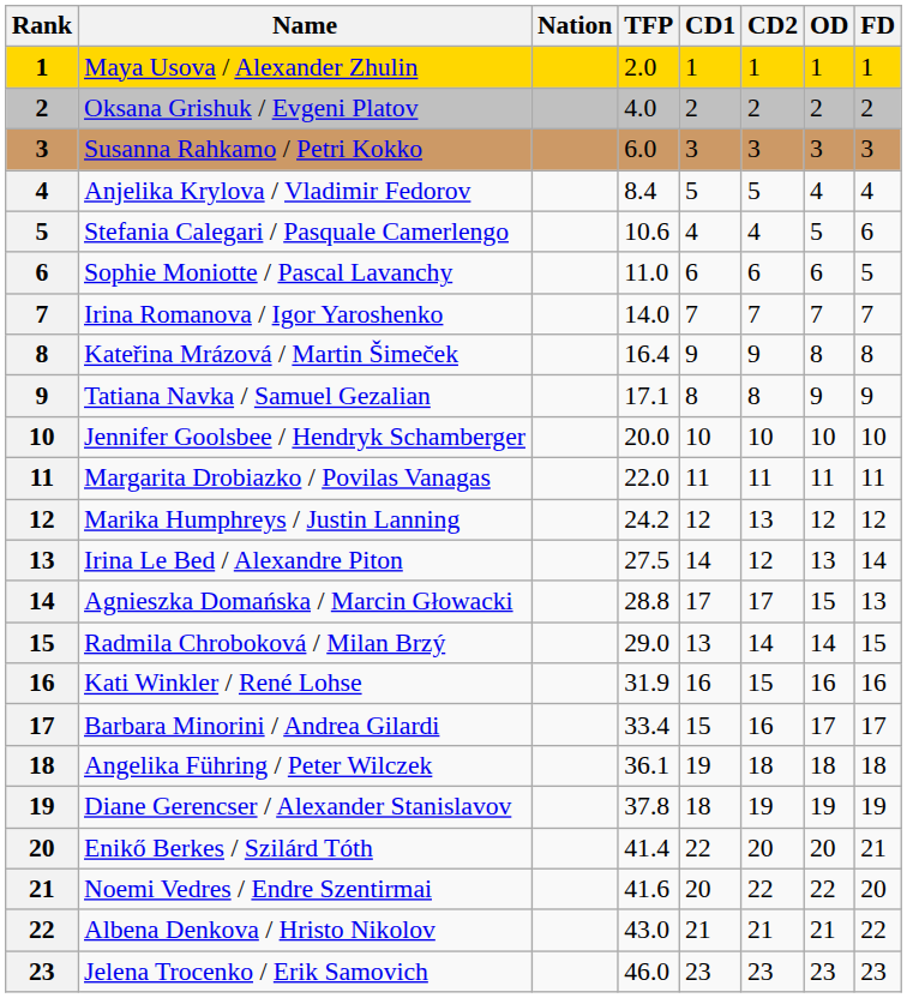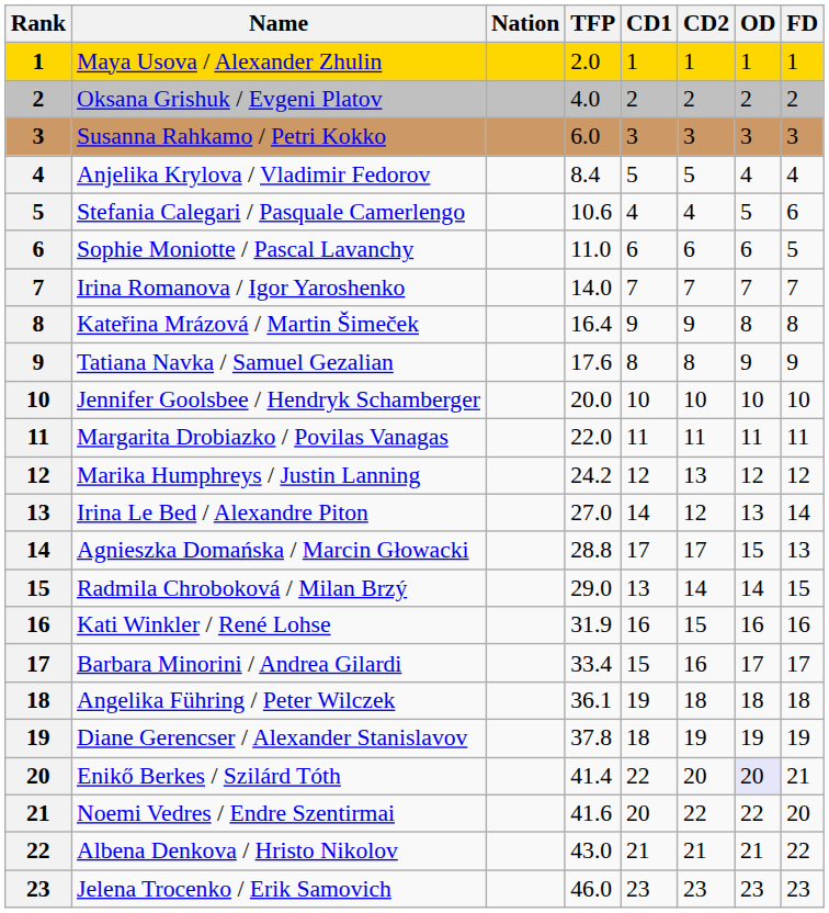 <table class="wikitable">
 <tr>
 <th>Rank</th>
 <th>Name</th>
 <th>Nation</th>
 <th>TFP</th>
 <th>CD1</th>
 <th>CD2</th>
 <th>OD</th>
 <th>FD</th>
 </tr>
 <tr bgcolor="gold">
 <td align="center"><strong>1</strong></td>
 <td><a href='#'>Maya Usova</a> / <a href='#'>Alexander Zhulin</a></td>
 <td></td>
 <td>2.0</td>
 <td>1</td>
 <td>1</td>
 <td>1</td>
 <td>1</td>
 </tr>
 <tr bgcolor="silver">
 <td align="center"><strong>2</strong></td>
 <td><a href='#'>Oksana Grishuk</a> / <a href='#'>Evgeni Platov</a></td>
 <td></td>
 <td>4.0</td>
 <td>2</td>
 <td>2</td>
 <td>2</td>
 <td>2</td>
 </tr>
 <tr bgcolor="cc9966">
 <td align="center"><strong>3</strong></td>
 <td><a href='#'>Susanna Rahkamo</a> / <a href='#'>Petri Kokko</a></td>
 <td></td>
 <td>6.0</td>
 <td>3</td>
 <td>3</td>
 <td>3</td>
 <td>3</td>
 </tr>
 <tr>
 <th>4</th>
 <td><a href='#'>Anjelika Krylova</a> / <a href='#'>Vladimir Fedorov</a></td>
 <td></td>
 <td>8.4</td>
 <td>5</td>
 <td>5</td>
 <td>4</td>
 <td>4</td>
 </tr>
 <tr>
 <th>5</th>
 <td><a href='#'>Stefania Calegari</a> / <a href='#'>Pasquale Camerlengo</a></td>
 <td></td>
 <td>10.6</td>
 <td>4</td>
 <td>4</td>
 <td>5</td>
 <td>6</td>
 </tr>
 <tr>
 <th>6</th>
 <td><a href='#'>Sophie Moniotte</a> / <a href='#'>Pascal Lavanchy</a></td>
 <td></td>
 <td>11.0</td>
 <td>6</td>
 <td>6</td>
 <td>6</td>
 <td>5</td>
 </tr>
 <tr>
 <th>7</th>
 <td><a href='#'>Irina Romanova</a> / <a href='#'>Igor Yaroshenko</a></td>
 <td></td>
 <td>14.0</td>
 <td>7</td>
 <td>7</td>
 <td>7</td>
 <td>7</td>
 </tr>
 <tr>
 <th>8</th>
 <td><a href='#'>Kateřina Mrázová</a> / <a href='#'>Martin Šimeček</a></td>
 <td></td>
 <td>16.4</td>
 <td>9</td>
 <td>9</td>
 <td>8</td>
 <td>8</td>
 </tr>
 <tr>
 <th>9</th>
 <td><a href='#'>Tatiana Navka</a> / <a href='#'>Samuel Gezalian</a></td>
 <td></td>
-<td>17.1</td>
+<td>17.6</td>
 <td>8</td>
 <td>8</td>
 <td>9</td>
 <td>9</td>
 </tr>
 <tr>
 <th>10</th>
 <td><a href='#'>Jennifer Goolsbee</a> / <a href='#'>Hendryk Schamberger</a></td>
 <td></td>
 <td>20.0</td>
 <td>10</td>
 <td>10</td>
 <td>10</td>
 <td>10</td>
 </tr>
 <tr>
 <th>11</th>
 <td><a href='#'>Margarita Drobiazko</a> / <a href='#'>Povilas Vanagas</a></td>
 <td></td>
 <td>22.0</td>
 <td>11</td>
 <td>11</td>
 <td>11</td>
 <td>11</td>
 </tr>
 <tr>
 <th>12</th>
 <td><a href='#'>Marika Humphreys</a> / <a href='#'>Justin Lanning</a></td>
 <td></td>
 <td>24.2</td>
 <td>12</td>
 <td>13</td>
 <td>12</td>
 <td>12</td>
 </tr>
 <tr>
 <th>13</th>
 <td><a href='#'>Irina Le Bed</a> / <a href='#'>Alexandre Piton</a></td>
 <td></td>
-<td>27.5</td>
+<td>27.0</td>
 <td>14</td>
 <td>12</td>
 <td>13</td>
 <td>14</td>
 </tr>
 <tr>
 <th>14</th>
 <td><a href='#'>Agnieszka Domańska</a> / <a href='#'>Marcin Głowacki</a></td>
 <td></td>
 <td>28.8</td>
 <td>17</td>
 <td>17</td>
 <td>15</td>
 <td>13</td>
 </tr>
 <tr>
 <th>15</th>
 <td><a href='#'>Radmila Chroboková</a> / <a href='#'>Milan Brzý</a></td>
 <td></td>
 <td>29.0</td>
 <td>13</td>
 <td>14</td>
 <td>14</td>
 <td>15</td>
 </tr>
 <tr>
 <th>16</th>
 <td><a href='#'>Kati Winkler</a> / <a href='#'>René Lohse</a></td>
 <td></td>
 <td>31.9</td>
 <td>16</td>
 <td>15</td>
 <td>16</td>
 <td>16</td>
 </tr>
 <tr>
 <th>17</th>
 <td><a href='#'>Barbara Minorini</a> / <a href='#'>Andrea Gilardi</a></td>
 <td></td>
 <td>33.4</td>
 <td>15</td>
 <td>16</td>
 <td>17</td>
 <td>17</td>
 </tr>
 <tr>
 <th>18</th>
 <td><a href='#'>Angelika Führing</a> / <a href='#'>Peter Wilczek</a></td>
 <td></td>
 <td>36.1</td>
 <td>19</td>
 <td>18</td>
 <td>18</td>
 <td>18</td>
 </tr>
 <tr>
 <th>19</th>
 <td><a href='#'>Diane Gerencser</a> / <a href='#'>Alexander Stanislavov</a></td>
 <td></td>
 <td>37.8</td>
 <td>18</td>
 <td>19</td>
 <td>19</td>
 <td>19</td>
 </tr>
 <tr>
 <th>20</th>
 <td><a href='#'>Enikő Berkes</a> / <a href='#'>Szilárd Tóth</a></td>
 <td></td>
 <td>41.4</td>
 <td>22</td>
 <td>20</td>
-<td>20</td>
+<td style="background: lavender;">20</td>
 <td>21</td>
 </tr>
 <tr>
 <th>21</th>
 <td><a href='#'>Noemi Vedres</a> / <a href='#'>Endre Szentirmai</a></td>
 <td></td>
 <td>41.6</td>
 <td>20</td>
 <td>22</td>
 <td>22</td>
 <td>20</td>
 </tr>
 <tr>
 <th>22</th>
 <td><a href='#'>Albena Denkova</a> / <a href='#'>Hristo Nikolov</a></td>
 <td></td>
 <td>43.0</td>
 <td>21</td>
 <td>21</td>
 <td>21</td>
 <td>22</td>
 </tr>
 <tr>
 <th>23</th>
 <td><a href='#'>Jelena Trocenko</a> / <a href='#'>Erik Samovich</a></td>
 <td></td>
 <td>46.0</td>
 <td>23</td>
 <td>23</td>
 <td>23</td>
 <td>23</td>
 </tr>
 </table>
